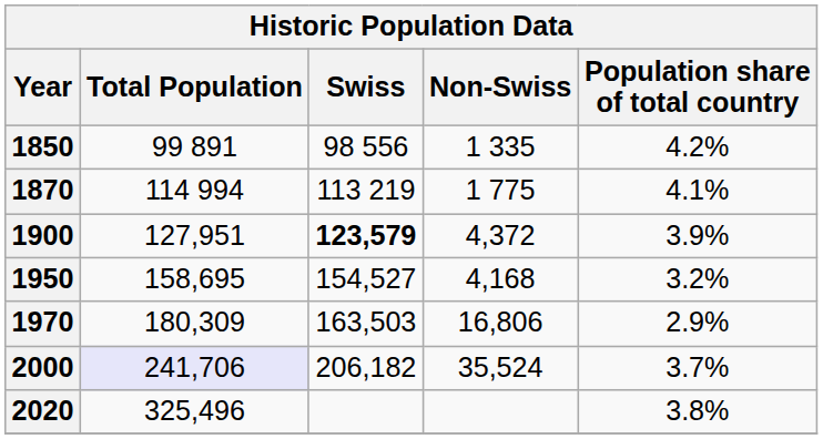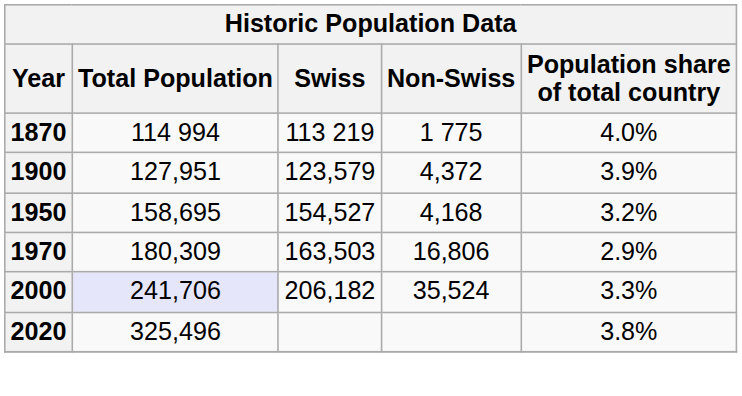 <table class="wikitable collapsible">
 <tr>
 <th colspan="5">Historic Population Data</th>
 </tr>
 <tr>
 <th>Year</th>
 <th>Total Population</th>
 <th>Swiss</th>
 <th>Non-Swiss</th>
 <th>Population share <br>of total country</th>
 </tr>
 <tr>
-<th scope="row">1850</th>
-<td align="center">99 891</td>
-<td align="center">98 556</td>
-<td align="center">1 335</td>
-<td align="center">4.2%</td>
-</tr>
-<tr>
 <th>1870</th>
 <td rowspan="1" align="center">114 994</td>
 <td align="center" align="center">113 219</td>
 <td rowspan="1" align="center">1 775</td>
-<td align="center"align="center">4.1%</td>
+<td align="center"align="center">4.0%</td>
 </tr>
 <tr>
 <th scope="row">1900</th>
 <td align="center">127,951</td>
-<td rowspan="1" align="center"><strong>123,579</strong></td>
+<td rowspan="1" align="center">123,579</td>
 <td align="center">4,372</td>
 <td align="center">3.9%</td>
 </tr>
 <tr>
 <th scope="row">1950</th>
 <td rowspan="1" align="center">158,695</td>
 <td rowspan="1" align="center">154,527</td>
 <td rowspan="1" align="center">4,168</td>
 <td align="center">3.2%</td>
 </tr>
 <tr>
 <th scope="row">1970</th>
 <td align="center">180,309</td>
 <td align="center">163,503</td>
 <td rowspan="1" align="center">16,806</td>
 <td align="center">2.9%</td>
 </tr>
 <tr>
 <th>2000</th>
 <td align="center" style="background: lavender;">241,706</td>
 <td align="center">206,182</td>
 <td align="center">35,524</td>
-<td align="center">3.7%</td>
+<td align="center">3.3%</td>
 </tr>
 <tr>
 <th scope="row">2020</th>
 <td align="center">325,496</td>
 <td align="center"></td>
 <td align="center"></td>
 <td align="center">3.8%</td>
 </tr>
 <tr>
 </tr>
 </table>
